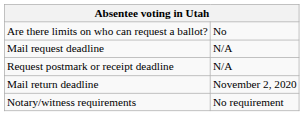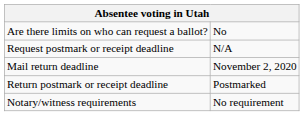 <table class="wikitable">
 <tr>
 <th colspan="2">Absentee voting in Utah</th>
 </tr>
 <tr>
 <td>Are there limits on who can request a ballot?</td>
 <td>No</td>
-</tr>
-<tr>
-<td>Mail request deadline</td>
-<td>N/A</td>
 </tr>
 <tr>
 <td>Request postmark or receipt deadline</td>
 <td>N/A</td>
 </tr>
 <tr>
 <td>Mail return deadline</td>
 <td>November 2, 2020</td>
 </tr>
 <tr>
+<td>Return postmark or receipt deadline</td>
+<td>Postmarked</td>
+</tr>
+<tr>
 <td>Notary/witness requirements</td>
 <td>No requirement</td>
 </tr>
 </table>
